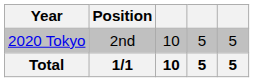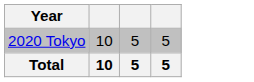 <table class="wikitable" style="text-align: center;">
 <tr>
 <th>Year</th>
-<th>Position</th>
 <th width=25px></th>
 <th width=25px></th>
 <th width=25px></th>
 </tr>
 <tr bgcolor=silver>
 <td style="text-align: left;"> <a href='#'>2020 Tokyo</a></td>
-<td>2nd</td>
 <td>10</td>
 <td>5</td>
 <td>5</td>
 </tr>
 <tr>
 <th>Total</th>
-<th>1/1</th>
 <th>10</th>
 <th>5</th>
 <th>5</th>
 </tr>
 </table>
